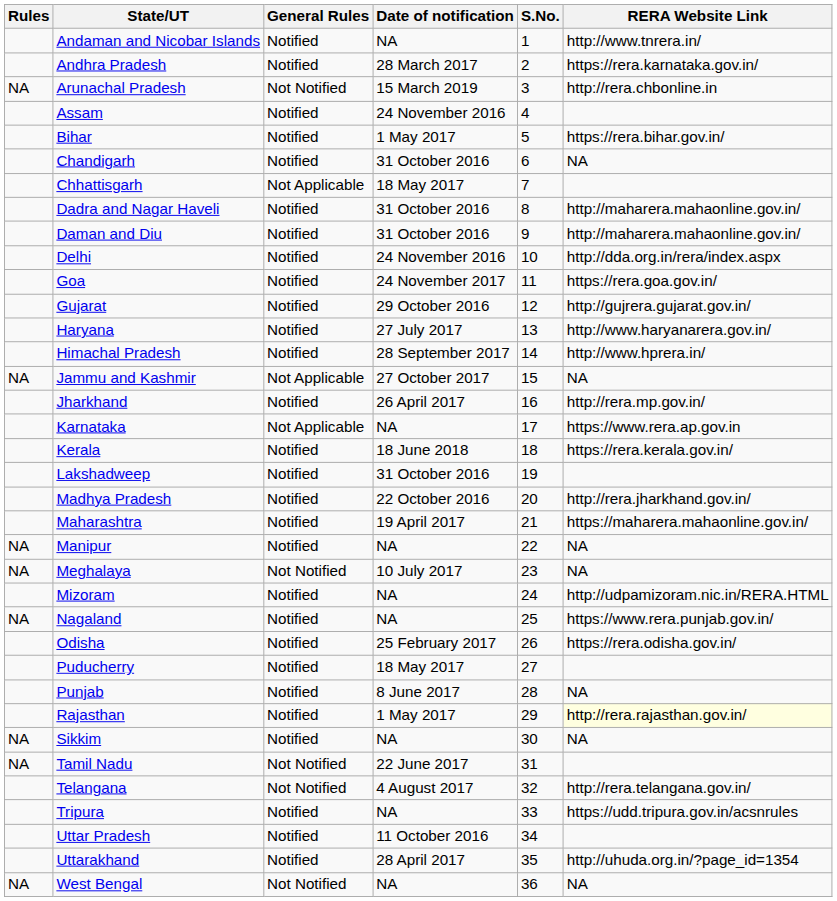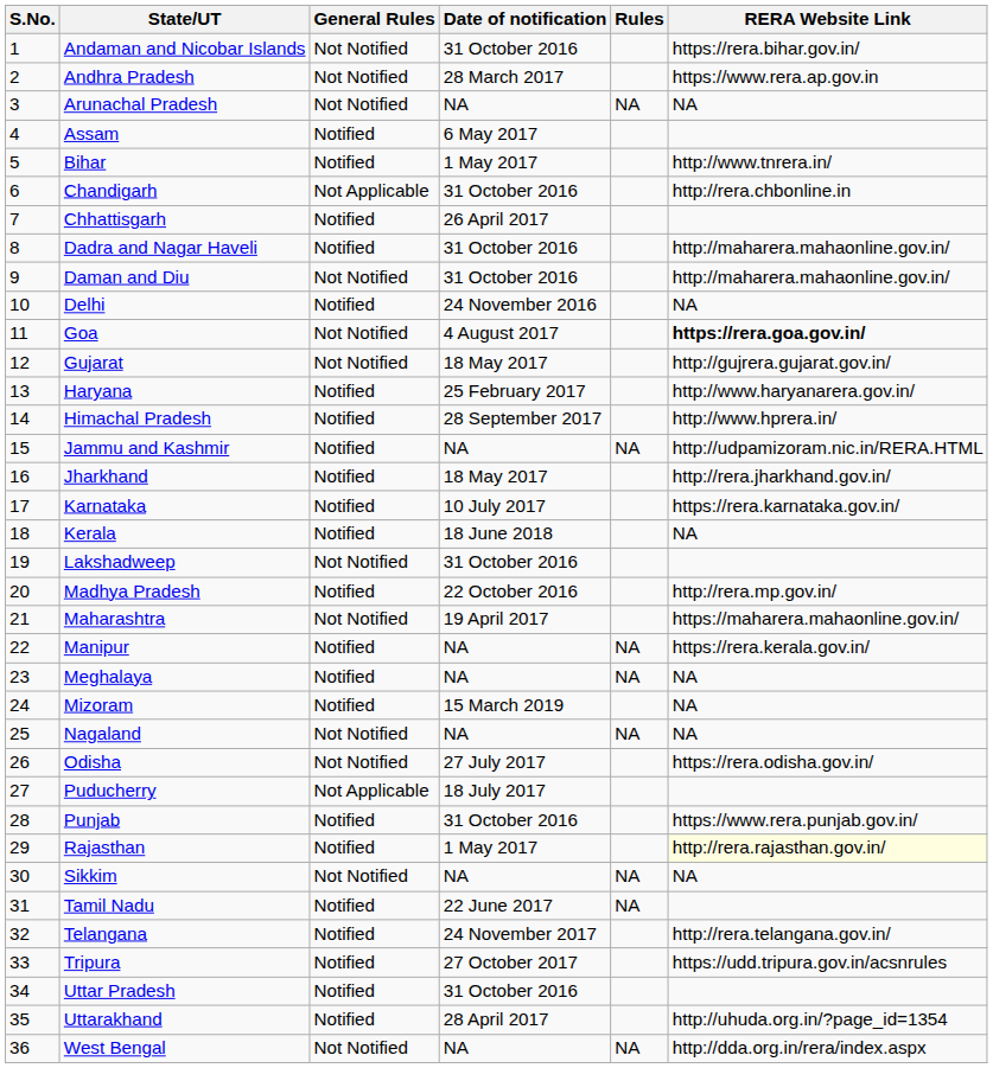 <table class="wikitable sortable">
 <tr>
-<th>Rules</th>
+<th>S.No.</th>
 <th>State/UT</th>
 <th>General Rules</th>
 <th>Date of notification</th>
-<th>S.No.</th>
+<th>Rules</th>
 <th>RERA Website Link</th>
 </tr>
 <tr>
+<td>1</td>
+<td><a href='#'>Andaman and Nicobar Islands</a></td>
+<td>Not Notified</td>
+<td>31 October 2016</td>
 <td></td>
-<td><a href='#'>Andaman and Nicobar Islands</a></td>
+<td>https://rera.bihar.gov.in/</td>
+</tr>
+<tr>
+<td>2</td>
+<td><a href='#'>Andhra Pradesh</a></td>
+<td>Not Notified</td>
+<td>28 March 2017</td>
+<td></td>
+<td>https://www.rera.ap.gov.in</td>
+</tr>
+<tr>
+<td>3</td>
+<td><a href='#'>Arunachal Pradesh</a></td>
+<td>Not Notified</td>
+<td>NA</td>
+<td>NA</td>
+<td>NA</td>
+</tr>
+<tr>
+<td>4</td>
+<td><a href='#'>Assam</a></td>
 <td>Notified</td>
-<td>NA</td>
-<td>1</td>
+<td>6 May 2017</td>
+<td></td>
+<td></td>
+</tr>
+<tr>
+<td>5</td>
+<td><a href='#'>Bihar</a></td>
+<td>Notified</td>
+<td>1 May 2017</td>
+<td></td>
 <td>http://www.tnrera.in/</td>
 </tr>
 <tr>
+<td>6</td>
+<td><a href='#'>Chandigarh</a></td>
+<td>Not Applicable</td>
+<td>31 October 2016</td>
 <td></td>
-<td><a href='#'>Andhra Pradesh</a></td>
+<td>http://rera.chbonline.in </td>
+</tr>
+<tr>
+<td>7</td>
+<td><a href='#'>Chhattisgarh</a></td>
 <td>Notified</td>
-<td>28 March 2017</td>
-<td>2</td>
+<td>26 April 2017</td>
+<td></td>
+<td></td>
+</tr>
+<tr>
+<td>8</td>
+<td><a href='#'>Dadra and Nagar Haveli</a></td>
+<td>Notified</td>
+<td>31 October 2016</td>
+<td></td>
+<td>http://maharera.mahaonline.gov.in/</td>
+</tr>
+<tr>
+<td>9</td>
+<td><a href='#'>Daman and Diu</a></td>
+<td>Not Notified</td>
+<td>31 October 2016</td>
+<td></td>
+<td>http://maharera.mahaonline.gov.in/</td>
+</tr>
+<tr>
+<td>10</td>
+<td><a href='#'>Delhi</a></td>
+<td>Notified</td>
+<td>24 November 2016</td>
+<td></td>
+<td>NA</td>
+</tr>
+<tr>
+<td>11</td>
+<td><a href='#'>Goa</a></td>
+<td>Not Notified</td>
+<td>4 August 2017</td>
+<td></td>
+<td><strong>https://rera.goa.gov.in/</strong></td>
+</tr>
+<tr>
+<td>12</td>
+<td><a href='#'>Gujarat</a></td>
+<td>Not Notified</td>
+<td>18 May 2017</td>
+<td></td>
+<td>http://gujrera.gujarat.gov.in/</td>
+</tr>
+<tr>
+<td>13</td>
+<td><a href='#'>Haryana</a></td>
+<td>Notified</td>
+<td>25 February 2017</td>
+<td></td>
+<td>http://www.haryanarera.gov.in/</td>
+</tr>
+<tr>
+<td>14</td>
+<td><a href='#'>Himachal Pradesh</a></td>
+<td>Notified</td>
+<td>28 September 2017</td>
+<td></td>
+<td>http://www.hprera.in/</td>
+</tr>
+<tr>
+<td>15</td>
+<td><a href='#'>Jammu and Kashmir</a></td>
+<td>Notified</td>
+<td>NA</td>
+<td>NA</td>
+<td>http://udpamizoram.nic.in/RERA.HTML </td>
+</tr>
+<tr>
+<td>16</td>
+<td><a href='#'>Jharkhand</a></td>
+<td>Notified</td>
+<td>18 May 2017</td>
+<td></td>
+<td>http://rera.jharkhand.gov.in/ </td>
+</tr>
+<tr>
+<td>17</td>
+<td><a href='#'>Karnataka</a></td>
+<td>Notified</td>
+<td>10 July 2017</td>
+<td></td>
 <td>https://rera.karnataka.gov.in/</td>
 </tr>
 <tr>
+<td>18</td>
+<td><a href='#'>Kerala</a></td>
+<td>Notified</td>
+<td>18 June 2018</td>
+<td></td>
 <td>NA</td>
-<td><a href='#'>Arunachal Pradesh</a></td>
-<td>Not Notified</td>
-<td>15 March 2019</td>
-<td>3</td>
-<td>http://rera.chbonline.in </td>
 </tr>
 <tr>
+<td>19</td>
+<td><a href='#'>Lakshadweep</a></td>
+<td>Not Notified</td>
+<td>31 October 2016</td>
 <td></td>
-<td><a href='#'>Assam</a></td>
-<td>Notified</td>
-<td>24 November 2016</td>
-<td>4</td>
 <td></td>
 </tr>
 <tr>
+<td>20</td>
+<td><a href='#'>Madhya Pradesh</a></td>
+<td>Notified</td>
+<td>22 October 2016</td>
 <td></td>
-<td><a href='#'>Bihar</a></td>
-<td>Notified</td>
-<td>1 May 2017</td>
-<td>5</td>
-<td>https://rera.bihar.gov.in/</td>
+<td>http://rera.mp.gov.in/</td>
 </tr>
 <tr>
+<td>21</td>
+<td><a href='#'>Maharashtra</a></td>
+<td>Not Notified</td>
+<td>19 April 2017</td>
 <td></td>
-<td><a href='#'>Chandigarh</a></td>
+<td>https://maharera.mahaonline.gov.in/</td>
+</tr>
+<tr>
+<td>22</td>
+<td><a href='#'>Manipur</a></td>
 <td>Notified</td>
-<td>31 October 2016</td>
-<td>6</td>
+<td>NA</td>
+<td>NA</td>
+<td>https://rera.kerala.gov.in/</td>
+</tr>
+<tr>
+<td>23</td>
+<td><a href='#'>Meghalaya</a></td>
+<td>Notified</td>
+<td>NA</td>
+<td>NA</td>
 <td>NA</td>
 </tr>
 <tr>
+<td>24</td>
+<td><a href='#'>Mizoram</a></td>
+<td>Notified</td>
+<td>15 March 2019</td>
 <td></td>
-<td><a href='#'>Chhattisgarh</a></td>
+<td>NA</td>
+</tr>
+<tr>
+<td>25</td>
+<td><a href='#'>Nagaland</a></td>
+<td>Not Notified</td>
+<td>NA</td>
+<td>NA</td>
+<td>NA</td>
+</tr>
+<tr>
+<td>26</td>
+<td><a href='#'>Odisha</a></td>
+<td>Not Notified</td>
+<td>27 July 2017</td>
+<td></td>
+<td>https://rera.odisha.gov.in/</td>
+</tr>
+<tr>
+<td>27</td>
+<td><a href='#'>Puducherry</a></td>
 <td>Not Applicable</td>
-<td>18 May 2017</td>
-<td>7</td>
+<td>18 July 2017</td>
+<td></td>
 <td></td>
 </tr>
 <tr>
-<td></td>
-<td><a href='#'>Dadra and Nagar Haveli</a></td>
+<td>28</td>
+<td><a href='#'>Punjab</a></td>
 <td>Notified</td>
 <td>31 October 2016</td>
-<td>8</td>
-<td>http://maharera.mahaonline.gov.in/</td>
+<td></td>
+<td>https://www.rera.punjab.gov.in/</td>
 </tr>
 <tr>
+<td>29</td>
+<td><a href='#'>Rajasthan</a></td>
+<td>Notified</td>
+<td>1 May 2017</td>
 <td></td>
-<td><a href='#'>Daman and Diu</a></td>
-<td>Notified</td>
-<td>31 October 2016</td>
-<td>9</td>
-<td>http://maharera.mahaonline.gov.in/</td>
+<td style="background: lightyellow;">http://rera.rajasthan.gov.in/</td>
 </tr>
 <tr>
-<td></td>
-<td><a href='#'>Delhi</a></td>
-<td>Notified</td>
-<td>24 November 2016</td>
-<td>10</td>
-<td>http://dda.org.in/rera/index.aspx</td>
-</tr>
-<tr>
-<td></td>
-<td><a href='#'>Goa</a></td>
-<td>Notified</td>
-<td>24 November 2017</td>
-<td>11</td>
-<td>https://rera.goa.gov.in/</td>
-</tr>
-<tr>
-<td></td>
-<td><a href='#'>Gujarat</a></td>
-<td>Notified</td>
-<td>29 October 2016</td>
-<td>12</td>
-<td>http://gujrera.gujarat.gov.in/</td>
-</tr>
-<tr>
-<td></td>
-<td><a href='#'>Haryana</a></td>
-<td>Notified</td>
-<td>27 July 2017</td>
-<td>13</td>
-<td>http://www.haryanarera.gov.in/</td>
-</tr>
-<tr>
-<td></td>
-<td><a href='#'>Himachal Pradesh</a></td>
-<td>Notified</td>
-<td>28 September 2017</td>
-<td>14</td>
-<td>http://www.hprera.in/</td>
-</tr>
-<tr>
+<td>30</td>
+<td><a href='#'>Sikkim</a></td>
+<td>Not Notified</td>
 <td>NA</td>
-<td><a href='#'>Jammu and Kashmir</a></td>
-<td>Not Applicable</td>
-<td>27 October 2017</td>
-<td>15</td>
+<td>NA</td>
 <td>NA</td>
 </tr>
 <tr>
-<td></td>
-<td><a href='#'>Jharkhand</a></td>
+<td>31</td>
+<td><a href='#'>Tamil Nadu</a></td>
 <td>Notified</td>
-<td>26 April 2017</td>
-<td>16</td>
-<td>http://rera.mp.gov.in/</td>
-</tr>
-<tr>
-<td></td>
-<td><a href='#'>Karnataka</a></td>
-<td>Not Applicable</td>
+<td>22 June 2017</td>
 <td>NA</td>
-<td>17</td>
-<td>https://www.rera.ap.gov.in</td>
-</tr>
-<tr>
-<td></td>
-<td><a href='#'>Kerala</a></td>
-<td>Notified</td>
-<td>18 June 2018</td>
-<td>18</td>
-<td>https://rera.kerala.gov.in/</td>
-</tr>
-<tr>
-<td></td>
-<td><a href='#'>Lakshadweep</a></td>
-<td>Notified</td>
-<td>31 October 2016</td>
-<td>19</td>
 <td></td>
 </tr>
 <tr>
+<td>32</td>
+<td><a href='#'>Telangana</a></td>
+<td>Notified</td>
+<td>24 November 2017</td>
 <td></td>
-<td><a href='#'>Madhya Pradesh</a></td>
-<td>Notified</td>
-<td>22 October 2016</td>
-<td>20</td>
-<td>http://rera.jharkhand.gov.in/ </td>
+<td>http://rera.telangana.gov.in/</td>
 </tr>
 <tr>
+<td>33</td>
+<td><a href='#'>Tripura</a></td>
+<td>Notified</td>
+<td>27 October 2017</td>
 <td></td>
-<td><a href='#'>Maharashtra</a></td>
-<td>Notified</td>
-<td>19 April 2017</td>
-<td>21</td>
-<td>https://maharera.mahaonline.gov.in/</td>
+<td>https://udd.tripura.gov.in/acsnrules</td>
 </tr>
 <tr>
-<td>NA</td>
-<td><a href='#'>Manipur</a></td>
+<td>34</td>
+<td><a href='#'>Uttar Pradesh</a></td>
 <td>Notified</td>
-<td>NA</td>
-<td>22</td>
-<td>NA</td>
-</tr>
-<tr>
-<td>NA</td>
-<td><a href='#'>Meghalaya</a></td>
-<td>Not Notified</td>
-<td>10 July 2017</td>
-<td>23</td>
-<td>NA</td>
-</tr>
-<tr>
+<td>31 October 2016</td>
 <td></td>
-<td><a href='#'>Mizoram</a></td>
-<td>Notified</td>
-<td>NA</td>
-<td>24</td>
-<td>http://udpamizoram.nic.in/RERA.HTML </td>
-</tr>
-<tr>
-<td>NA</td>
-<td><a href='#'>Nagaland</a></td>
-<td>Notified</td>
-<td>NA</td>
-<td>25</td>
-<td>https://www.rera.punjab.gov.in/</td>
-</tr>
-<tr>
-<td></td>
-<td><a href='#'>Odisha</a></td>
-<td>Notified</td>
-<td>25 February 2017</td>
-<td>26</td>
-<td>https://rera.odisha.gov.in/</td>
-</tr>
-<tr>
-<td></td>
-<td><a href='#'>Puducherry</a></td>
-<td>Notified</td>
-<td>18 May 2017</td>
-<td>27</td>
 <td></td>
 </tr>
 <tr>
-<td></td>
-<td><a href='#'>Punjab</a></td>
-<td>Notified</td>
-<td>8 June 2017</td>
-<td>28</td>
-<td>NA</td>
-</tr>
-<tr>
-<td></td>
-<td><a href='#'>Rajasthan</a></td>
-<td>Notified</td>
-<td>1 May 2017</td>
-<td>29</td>
-<td style="background: lightyellow;">http://rera.rajasthan.gov.in/</td>
-</tr>
-<tr>
-<td>NA</td>
-<td><a href='#'>Sikkim</a></td>
-<td>Notified</td>
-<td>NA</td>
-<td>30</td>
-<td>NA</td>
-</tr>
-<tr>
-<td>NA</td>
-<td><a href='#'>Tamil Nadu</a></td>
-<td>Not Notified</td>
-<td>22 June 2017</td>
-<td>31</td>
-<td></td>
-</tr>
-<tr>
-<td></td>
-<td><a href='#'>Telangana</a></td>
-<td>Not Notified</td>
-<td>4 August 2017</td>
-<td>32</td>
-<td>http://rera.telangana.gov.in/</td>
-</tr>
-<tr>
-<td></td>
-<td><a href='#'>Tripura</a></td>
-<td>Notified</td>
-<td>NA</td>
-<td>33</td>
-<td>https://udd.tripura.gov.in/acsnrules</td>
-</tr>
-<tr>
-<td></td>
-<td><a href='#'>Uttar Pradesh</a></td>
-<td>Notified</td>
-<td>11 October 2016</td>
-<td>34</td>
-<td></td>
-</tr>
-<tr>
-<td></td>
+<td>35</td>
 <td><a href='#'>Uttarakhand</a></td>
 <td>Notified</td>
 <td>28 April 2017</td>
-<td>35</td>
+<td></td>
 <td>http://uhuda.org.in/?page_id=1354</td>
 </tr>
 <tr>
-<td>NA</td>
+<td>36</td>
 <td><a href='#'>West Bengal</a></td>
 <td>Not Notified</td>
 <td>NA</td>
-<td>36</td>
 <td>NA</td>
+<td>http://dda.org.in/rera/index.aspx</td>
 </tr>
 </table>
